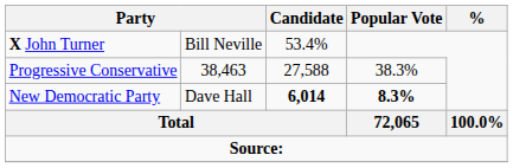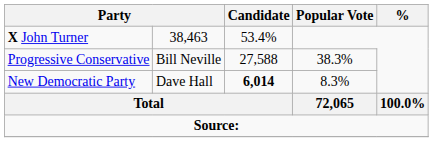 <table class="wikitable">
 <tr>
 <th colspan="2">Party</th>
 <th>Candidate</th>
 <th>Popular Vote</th>
 <th>%</th>
 </tr>
 <tr>
 <td> <strong>X</strong> <a href='#'>John Turner</a></td>
-<td>Bill Neville</td>
+<td align=center>38,463</td>
 <td align=center>53.4%</td>
 </tr>
 <tr>
 <td><a href='#'>Progressive Conservative</a></td>
-<td align=center>38,463</td>
+<td>Bill Neville</td>
 <td align=center>27,588</td>
 <td align=center>38.3%</td>
 </tr>
 <tr>
 <td><a href='#'>New Democratic Party</a></td>
 <td>Dave Hall</td>
 <td align=center><strong>6,014</strong></td>
-<td align=center><strong>8.3%</strong></td>
+<td align=center>8.3%</td>
 </tr>
 <tr>
 <th colspan=3>Total</th>
 <th>72,065</th>
 <th>100.0%</th>
 </tr>
 <tr>
 <td align="center" colspan=5><strong>Source:</strong> </td>
 </tr>
 <tr>
 </tr>
 </table>
